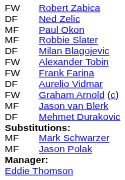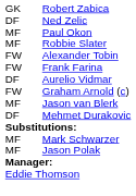 <table cellspacing="0" cellpadding="0" style="font-size:90%; margin:0.2em auto;">
 <tr>
 <th width="25"></th>
 <th width="25"></th>
 </tr>
 <tr>
-<td>FW</td>
+<td>GK</td>
 <td></td>
 <td><a href='#'>Robert Zabica</a></td>
 <td></td>
 </tr>
 <tr>
 <td>DF</td>
 <td></td>
 <td><a href='#'>Ned Zelic</a></td>
 </tr>
 <tr>
 <td>MF</td>
 <td></td>
 <td><a href='#'>Paul Okon</a></td>
 </tr>
 <tr>
 <td>MF</td>
 <td></td>
 <td><a href='#'>Robbie Slater</a></td>
-</tr>
-<tr>
-<td>DF</td>
-<td></td>
-<td><a href='#'>Milan Blagojevic</a></td>
-<td></td>
 </tr>
 <tr>
 <td>FW</td>
 <td></td>
 <td><a href='#'>Alexander Tobin</a></td>
 </tr>
 <tr>
 <td>FW</td>
 <td></td>
 <td><a href='#'>Frank Farina</a></td>
 </tr>
 <tr>
 <td>DF</td>
 <td></td>
 <td><a href='#'>Aurelio Vidmar</a></td>
 <td></td>
 </tr>
 <tr>
 <td>FW</td>
 <td></td>
 <td><a href='#'>Graham Arnold</a> (<a href='#'>c</a>)</td>
 </tr>
 <tr>
 <td>MF</td>
 <td></td>
 <td><a href='#'>Jason van Blerk</a></td>
 </tr>
 <tr>
 <td>DF</td>
 <td></td>
 <td><a href='#'>Mehmet Durakovic</a></td>
 </tr>
 <tr>
 <td colspan=3><strong>Substitutions:</strong></td>
 </tr>
 <tr>
 <td>MF</td>
 <td></td>
 <td><a href='#'>Mark Schwarzer</a></td>
 <td></td>
 </tr>
 <tr>
 <td>MF</td>
 <td></td>
 <td><a href='#'>Jason Polak</a></td>
 <td></td>
 </tr>
 <tr>
 <td colspan=3><strong>Manager:</strong></td>
 </tr>
 <tr>
 <td colspan="4"> <a href='#'>Eddie Thomson</a></td>
 </tr>
 </table>
